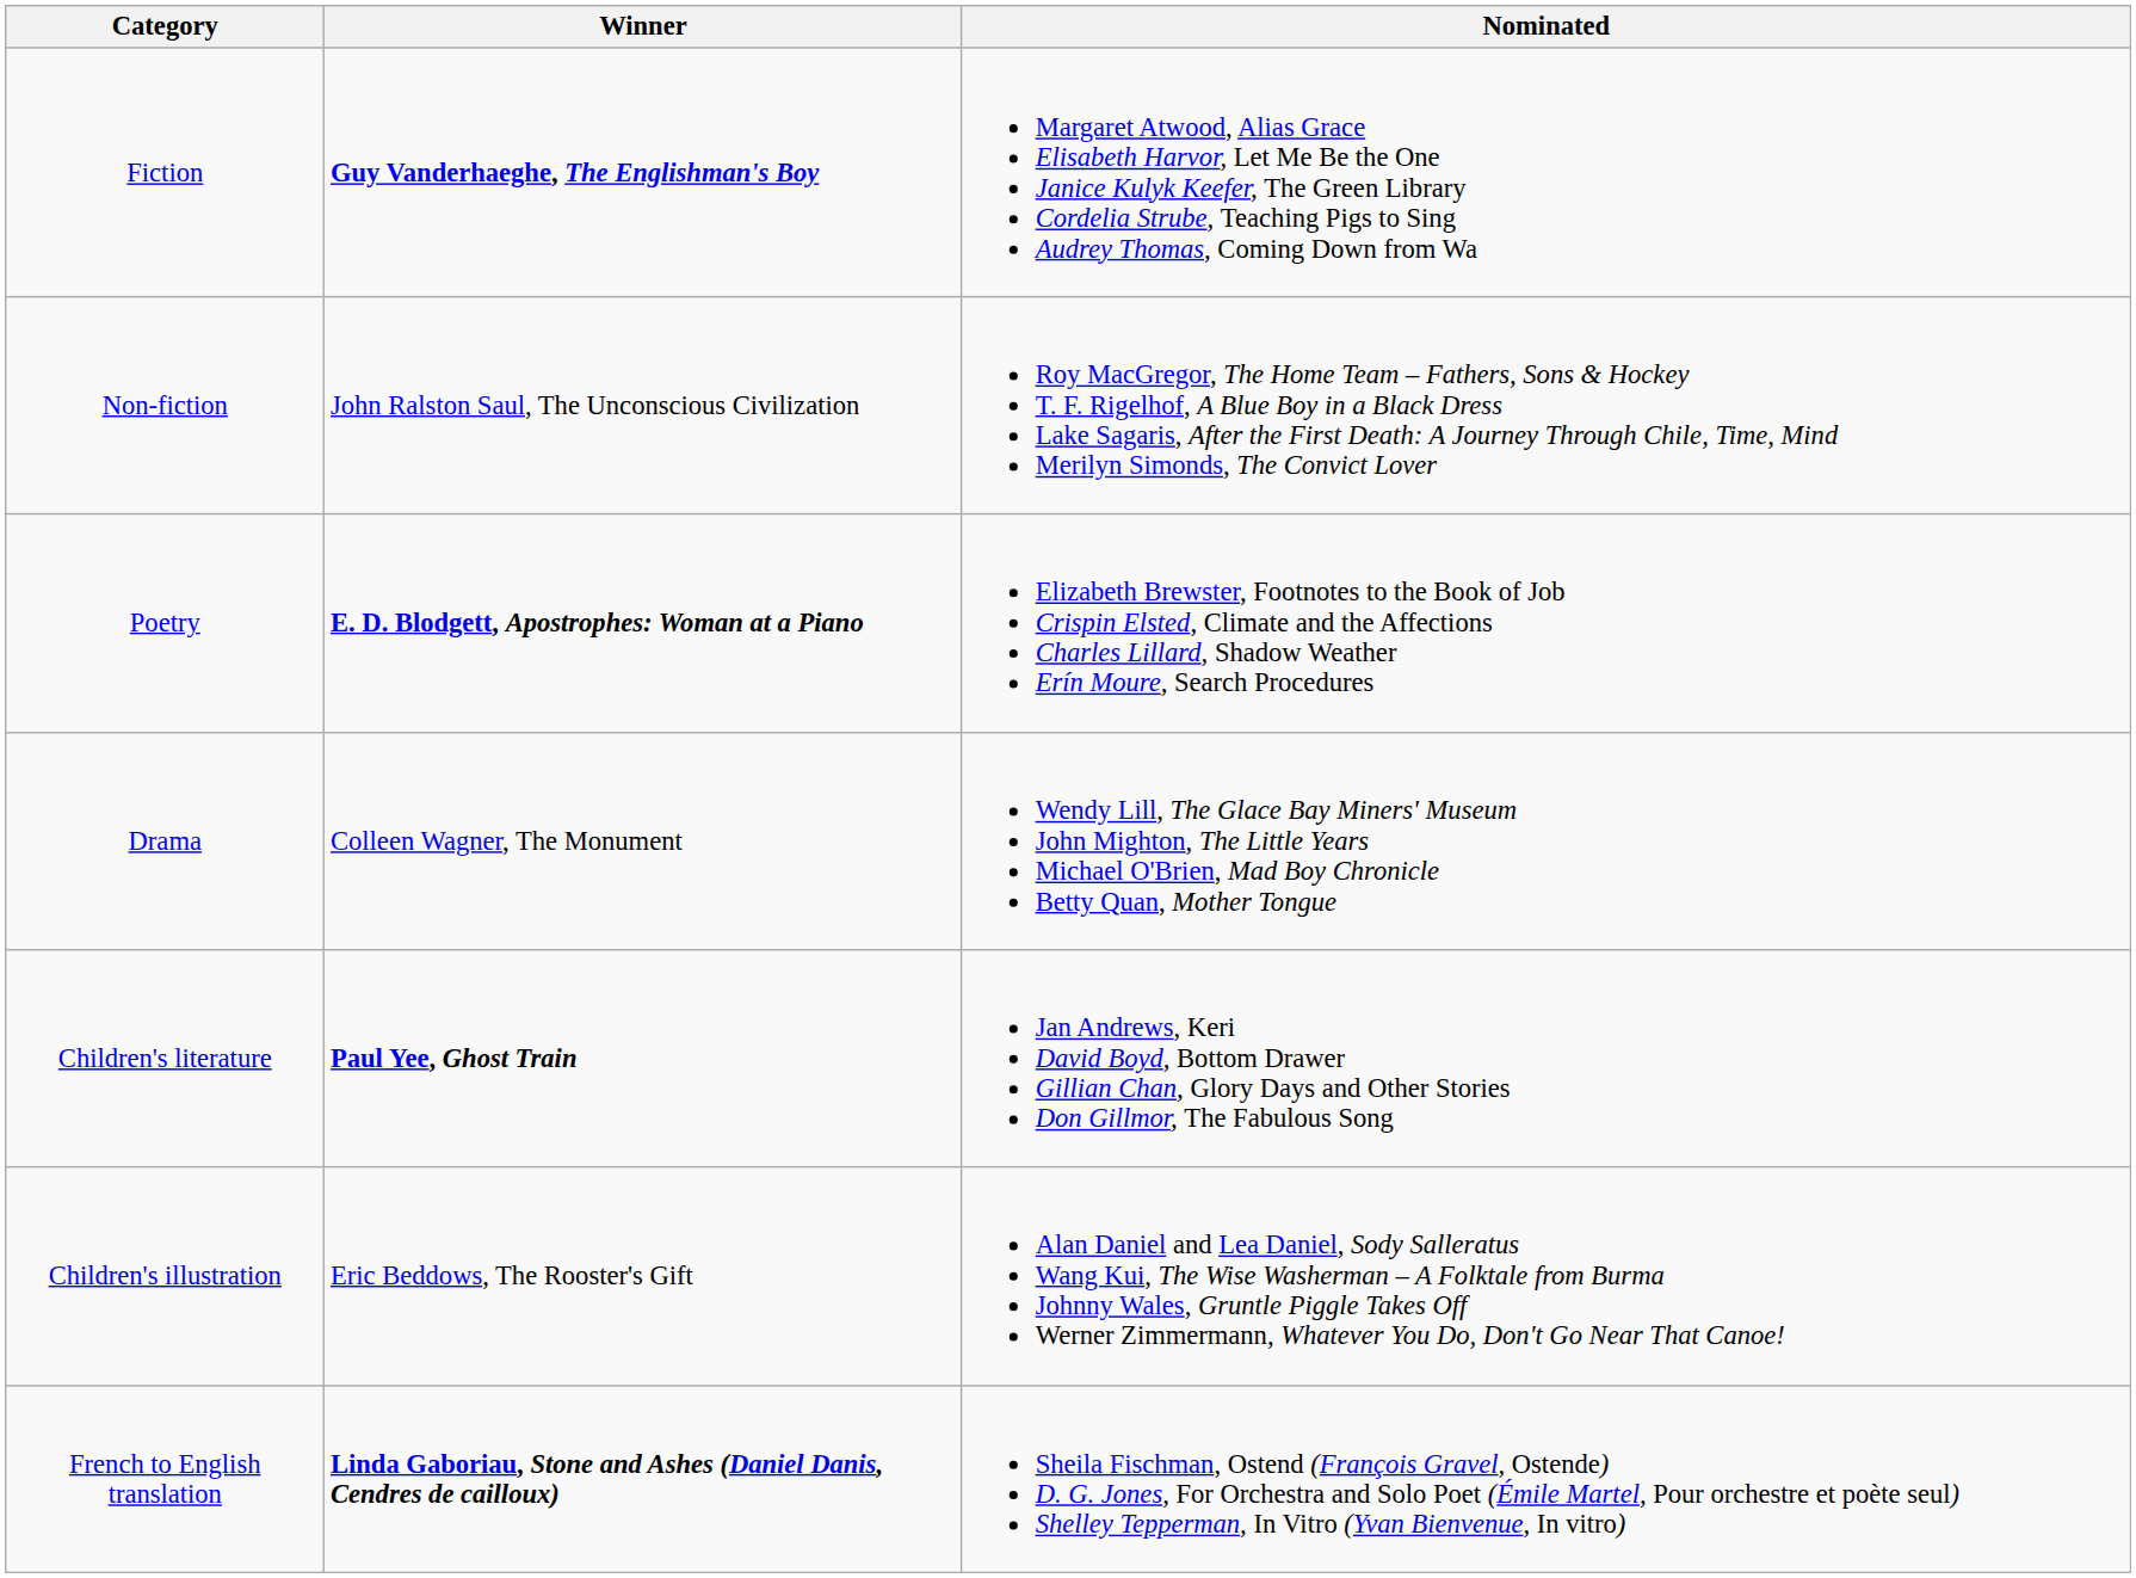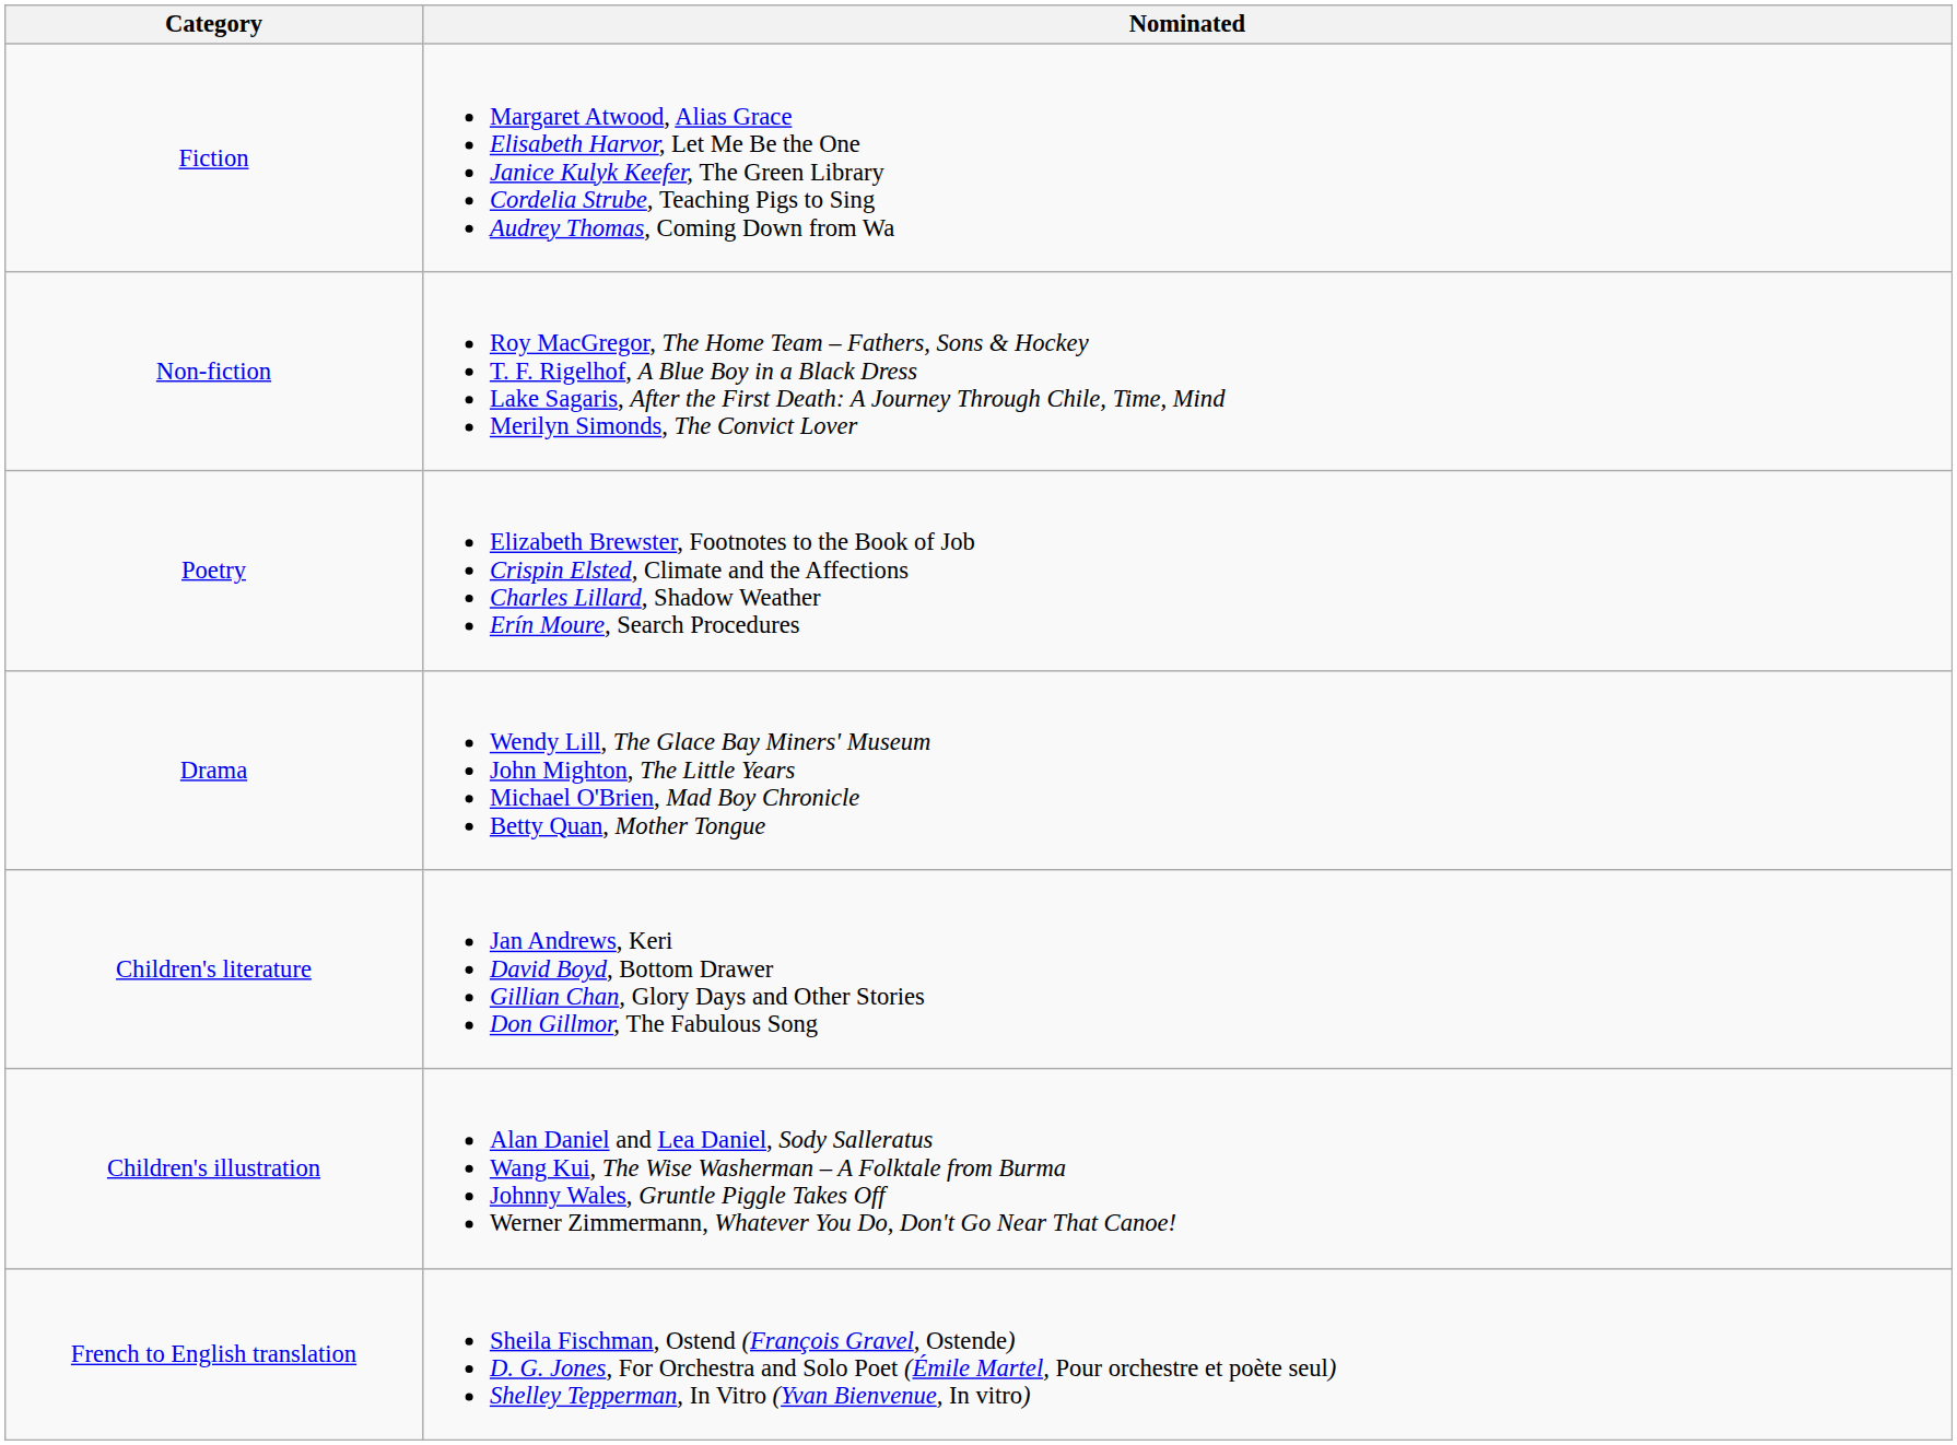 <table class="wikitable" width="100%">
 <tr>
 <th width=15%>Category</th>
-<th width=30%>Winner</th>
 <th width=55%>Nominated</th>
 </tr>
 <tr>
 <td align="center"><a href='#'>Fiction</a></td>
-<td> <strong><a href='#'>Guy Vanderhaeghe</a>, <em><a href='#'>The Englishman's Boy</a><strong><em></td>
 <td><br><ul><li><a href='#'>Margaret Atwood</a>, </em><a href='#'>Alias Grace</a><em></li><li><a href='#'>Elisabeth Harvor</a>, </em>Let Me Be the One<em></li><li><a href='#'>Janice Kulyk Keefer</a>, </em>The Green Library<em></li><li><a href='#'>Cordelia Strube</a>, </em>Teaching Pigs to Sing<em></li><li><a href='#'>Audrey Thomas</a>, </em>Coming Down from Wa<em></li></ul></td>
 </tr>
 <tr>
 <td align="center"><a href='#'>Non-fiction</a></td>
-<td> </strong><a href='#'>John Ralston Saul</a>, </em>The Unconscious Civilization</em></strong></td>
 <td><br><ul><li><a href='#'>Roy MacGregor</a>, <em>The Home Team – Fathers, Sons & Hockey</em></li><li><a href='#'>T. F. Rigelhof</a>, <em>A Blue Boy in a Black Dress</em></li><li><a href='#'>Lake Sagaris</a>, <em>After the First Death: A Journey Through Chile, Time, Mind</em></li><li><a href='#'>Merilyn Simonds</a>, <em>The Convict Lover</em></li></ul></td>
 </tr>
 <tr>
 <td align="center"><a href='#'>Poetry</a></td>
-<td> <strong><a href='#'>E. D. Blodgett</a>, <em>Apostrophes: Woman at a Piano<strong><em></td>
 <td><br><ul><li><a href='#'>Elizabeth Brewster</a>, </em>Footnotes to the Book of Job<em></li><li><a href='#'>Crispin Elsted</a>, </em>Climate and the Affections<em></li><li><a href='#'>Charles Lillard</a>, </em>Shadow Weather<em></li><li><a href='#'>Erín Moure</a>, </em>Search Procedures<em></li></ul></td>
 </tr>
 <tr>
 <td align="center"><a href='#'>Drama</a></td>
-<td> </strong><a href='#'>Colleen Wagner</a>, </em>The Monument</em></strong></td>
 <td><br><ul><li><a href='#'>Wendy Lill</a>, <em>The Glace Bay Miners' Museum</em></li><li><a href='#'>John Mighton</a>, <em>The Little Years</em></li><li><a href='#'>Michael O'Brien</a>, <em>Mad Boy Chronicle</em></li><li><a href='#'>Betty Quan</a>, <em>Mother Tongue</em></li></ul></td>
 </tr>
 <tr>
 <td align="center"><a href='#'>Children's literature</a></td>
-<td> <strong><a href='#'>Paul Yee</a>, <em>Ghost Train<strong><em></td>
 <td><br><ul><li><a href='#'>Jan Andrews</a>, </em>Keri<em></li><li><a href='#'>David Boyd</a>, </em>Bottom Drawer<em></li><li><a href='#'>Gillian Chan</a>, </em>Glory Days and Other Stories<em></li><li><a href='#'>Don Gillmor</a>, </em>The Fabulous Song<em></li></ul></td>
 </tr>
 <tr>
 <td align="center"><a href='#'>Children's illustration</a></td>
-<td> </strong><a href='#'>Eric Beddows</a>, </em>The Rooster's Gift</em></strong></td>
 <td><br><ul><li><a href='#'>Alan Daniel</a> and <a href='#'>Lea Daniel</a>, <em>Sody Salleratus</em></li><li><a href='#'>Wang Kui</a>, <em>The Wise Washerman – A Folktale from Burma</em></li><li><a href='#'>Johnny Wales</a>, <em>Gruntle Piggle Takes Off</em></li><li>Werner Zimmermann, <em>Whatever You Do, Don't Go Near That Canoe!</em></li></ul></td>
 </tr>
 <tr>
 <td align="center"><a href='#'>French to English translation</a></td>
-<td> <strong><a href='#'>Linda Gaboriau</a>, <em>Stone and Ashes<strong><em> (<a href='#'>Daniel Danis</a>, </em>Cendres de cailloux<em>)</td>
 <td><br><ul><li><a href='#'>Sheila Fischman</a>, </em>Ostend<em> (<a href='#'>François Gravel</a>, </em>Ostende<em>)</li><li><a href='#'>D. G. Jones</a>, </em>For Orchestra and Solo Poet<em> (<a href='#'>Émile Martel</a>, </em>Pour orchestre et poète seul<em>)</li><li><a href='#'>Shelley Tepperman</a>, </em>In Vitro<em> (<a href='#'>Yvan Bienvenue</a>, </em>In vitro<em>)</li></ul></td>
 </tr>
 </table>
